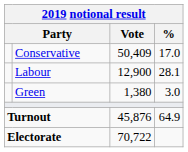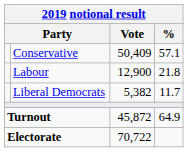 <table class="wikitable">
 <tr>
 <th colspan="4"><a href='#'>2019</a> <a href='#'>notional result</a></th>
 </tr>
 <tr>
 <th bgcolor="#DDDDFF" width="130px" colspan="2">Party</th>
 <th bgcolor="#DDDDFF" width="50px">Vote</th>
 <th bgcolor="#DDDDFF" width="30px">%</th>
 </tr>
 <tr>
 <td></td>
 <td><a href='#'>Conservative</a></td>
 <td align=right>50,409</td>
-<td align=right>17.0</td>
+<td align=right>57.1</td>
 </tr>
 <tr>
 <td></td>
 <td><a href='#'>Labour</a></td>
 <td align=right>12,900</td>
-<td align=right>28.1</td>
+<td align=right>21.8</td>
 </tr>
 <tr>
 <td></td>
-<td><a href='#'>Green</a></td>
-<td align=right>1,380</td>
-<td align=right>3.0</td>
+<td><a href='#'>Liberal Democrats</a></td>
+<td align=right>5,382</td>
+<td align=right>11.7</td>
 </tr>
 <tr>
 <td colspan="4" bgcolor="#EAECF0"></td>
 </tr>
 <tr>
 <td colspan="2"><strong>Turnout</strong></td>
-<td align=right>45,876</td>
+<td align=right>45,872</td>
 <td align=right>64.9</td>
 </tr>
 <tr>
 <td colspan="2"><strong>Electorate</strong></td>
 <td align=right>70,722</td>
 </tr>
 </table>
